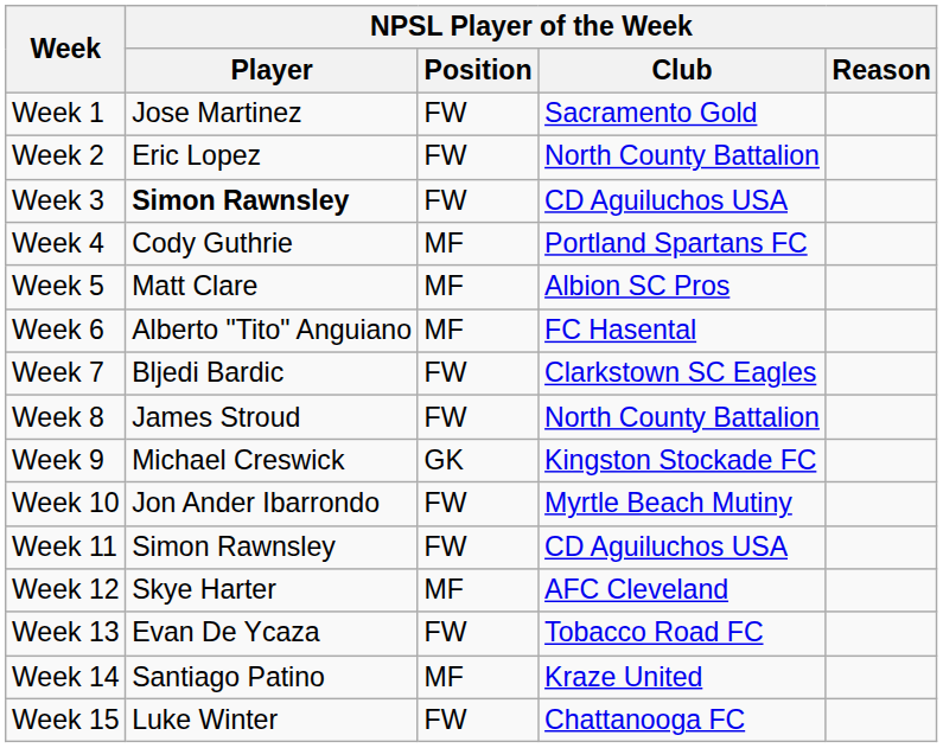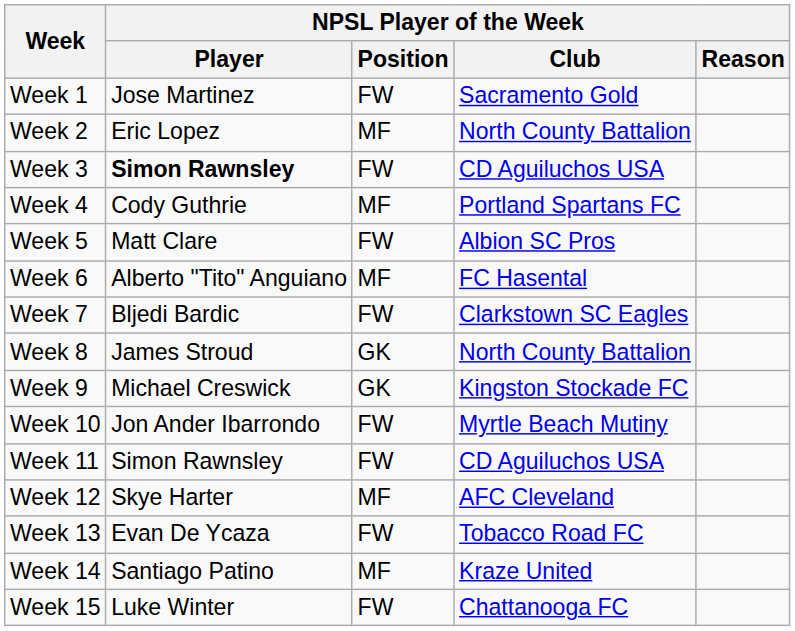 <table class="wikitable">
 <tr>
 <th rowspan="2">Week</th>
 <th colspan="4">NPSL Player of the Week</th>
 </tr>
 <tr>
 <th>Player</th>
 <th>Position</th>
 <th>Club</th>
 <th>Reason</th>
 </tr>
 <tr>
 <td>Week 1</td>
 <td>Jose Martinez</td>
 <td>FW</td>
 <td><a href='#'>Sacramento Gold</a></td>
 <td></td>
 </tr>
 <tr>
 <td>Week 2</td>
 <td>Eric Lopez</td>
-<td>FW</td>
+<td>MF</td>
 <td><a href='#'>North County Battalion</a></td>
 <td></td>
 </tr>
 <tr>
 <td>Week 3</td>
 <td><strong>Simon Rawnsley</strong></td>
 <td>FW</td>
 <td><a href='#'>CD Aguiluchos USA</a></td>
 <td></td>
 </tr>
 <tr>
 <td>Week 4</td>
 <td>Cody Guthrie</td>
 <td>MF</td>
 <td><a href='#'>Portland Spartans FC</a></td>
 <td></td>
 </tr>
 <tr>
 <td>Week 5</td>
 <td>Matt Clare</td>
-<td>MF</td>
+<td>FW</td>
 <td><a href='#'>Albion SC Pros</a></td>
 <td></td>
 </tr>
 <tr>
 <td>Week 6</td>
 <td>Alberto "Tito" Anguiano</td>
 <td>MF</td>
 <td><a href='#'>FC Hasental</a></td>
 <td></td>
 </tr>
 <tr>
 <td>Week 7</td>
 <td>Bljedi Bardic</td>
 <td>FW</td>
 <td><a href='#'>Clarkstown SC Eagles</a></td>
 <td></td>
 </tr>
 <tr>
 <td>Week 8</td>
 <td>James Stroud</td>
-<td>FW</td>
+<td>GK</td>
 <td><a href='#'>North County Battalion</a></td>
 <td></td>
 </tr>
 <tr>
 <td>Week 9</td>
 <td>Michael Creswick</td>
 <td>GK</td>
 <td><a href='#'>Kingston Stockade FC</a></td>
 <td></td>
 </tr>
 <tr>
 <td>Week 10</td>
 <td>Jon Ander Ibarrondo</td>
 <td>FW</td>
 <td><a href='#'>Myrtle Beach Mutiny</a></td>
 <td></td>
 </tr>
 <tr>
 <td>Week 11</td>
 <td>Simon Rawnsley</td>
 <td>FW</td>
 <td><a href='#'>CD Aguiluchos USA</a></td>
 <td></td>
 </tr>
 <tr>
 <td>Week 12</td>
 <td>Skye Harter</td>
 <td>MF</td>
 <td><a href='#'>AFC Cleveland</a></td>
 <td></td>
 </tr>
 <tr>
 <td>Week 13</td>
 <td>Evan De Ycaza</td>
 <td>FW</td>
 <td><a href='#'>Tobacco Road FC</a></td>
 <td></td>
 </tr>
 <tr>
 <td>Week 14</td>
 <td>Santiago Patino</td>
 <td>MF</td>
 <td><a href='#'>Kraze United</a></td>
 <td></td>
 </tr>
 <tr>
 <td>Week 15</td>
 <td>Luke Winter</td>
 <td>FW</td>
 <td><a href='#'>Chattanooga FC</a></td>
 <td></td>
 </tr>
 </table>
